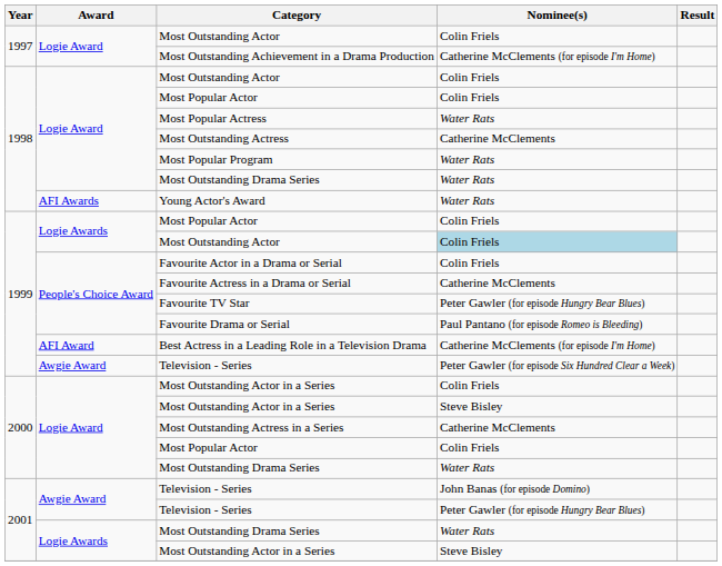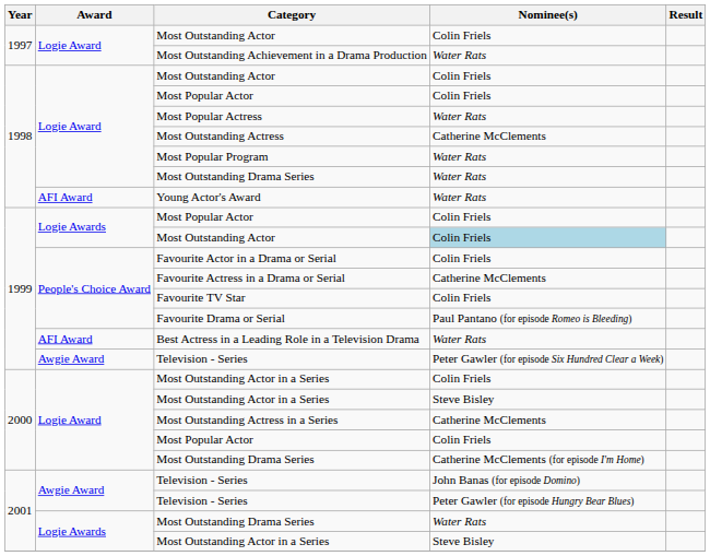 <table class="wikitable" style="font-size: 90%;">
 <tr>
 <th>Year</th>
 <th>Award</th>
 <th>Category</th>
 <th>Nominee(s)</th>
 <th>Result</th>
 </tr>
 <tr>
 <td rowspan=2>1997</td>
 <td rowspan=2><a href='#'>Logie Award</a></td>
 <td>Most Outstanding Actor</td>
 <td>Colin Friels</td>
 <td></td>
 </tr>
 <tr>
 <td>Most Outstanding Achievement in a Drama Production</td>
-<td>Catherine McClements <small>(for episode <em>I'm Home</em>)</small></td>
+<td><em>Water Rats</em></td>
 <td></td>
 </tr>
 <tr>
 <td rowspan=7>1998</td>
 <td rowspan=6><a href='#'>Logie Award</a></td>
 <td>Most Outstanding Actor</td>
 <td>Colin Friels</td>
 <td></td>
 </tr>
 <tr>
 <td>Most Popular Actor</td>
 <td>Colin Friels</td>
 <td></td>
 </tr>
 <tr>
 <td>Most Popular Actress</td>
 <td><em>Water Rats</em></td>
 <td></td>
 </tr>
 <tr>
 <td>Most Outstanding Actress</td>
 <td>Catherine McClements</td>
 <td></td>
 </tr>
 <tr>
 <td>Most Popular Program</td>
 <td><em>Water Rats</em></td>
 <td></td>
 </tr>
 <tr>
 <td>Most Outstanding Drama Series</td>
 <td><em>Water Rats</em></td>
 <td></td>
 </tr>
 <tr>
-<td rowspan=1><a href='#'>AFI Awards</a></td>
+<td rowspan=1><a href='#'>AFI Award</a></td>
 <td>Young Actor's Award</td>
 <td><em>Water Rats</em></td>
 <td></td>
 </tr>
 <tr>
 <td rowspan=8>1999</td>
 <td rowspan=2><a href='#'>Logie Awards</a></td>
 <td>Most Popular Actor</td>
 <td>Colin Friels</td>
 <td></td>
 </tr>
 <tr>
 <td>Most Outstanding Actor</td>
 <td style="background: lightblue;">Colin Friels</td>
 <td></td>
 </tr>
 <tr>
 <td rowspan=4><a href='#'>People's Choice Award</a></td>
 <td>Favourite Actor in a Drama or Serial</td>
 <td>Colin Friels</td>
 <td></td>
 </tr>
 <tr>
 <td>Favourite Actress in a Drama or Serial</td>
 <td>Catherine McClements</td>
 <td></td>
 </tr>
 <tr>
 <td>Favourite TV Star</td>
-<td>Peter Gawler <small>(for episode <em>Hungry Bear Blues</em>)</small></td>
+<td>Colin Friels</td>
 <td></td>
 </tr>
 <tr>
 <td>Favourite Drama or Serial</td>
 <td>Paul Pantano <small>(for episode <em>Romeo is Bleeding</em>)</small></td>
 <td></td>
 </tr>
 <tr>
 <td rowspan=1><a href='#'>AFI Award</a></td>
 <td>Best Actress in a Leading Role in a Television Drama</td>
-<td>Catherine McClements <small>(for episode <em>I'm Home</em>)</small></td>
+<td><em>Water Rats</em></td>
 <td></td>
 </tr>
 <tr>
 <td rowspan=1><a href='#'>Awgie Award</a></td>
 <td>Television - Series</td>
 <td>Peter Gawler <small>(for episode <em>Six Hundred Clear a Week</em>)</small></td>
 <td></td>
 </tr>
 <tr>
 <td rowspan=5>2000</td>
 <td rowspan=5><a href='#'>Logie Award</a></td>
 <td>Most Outstanding Actor in a Series</td>
 <td>Colin Friels</td>
 <td></td>
 </tr>
 <tr>
 <td>Most Outstanding Actor in a Series</td>
 <td>Steve Bisley</td>
 <td></td>
 </tr>
 <tr>
 <td>Most Outstanding Actress in a Series</td>
 <td>Catherine McClements</td>
 <td></td>
 </tr>
 <tr>
 <td>Most Popular Actor</td>
 <td>Colin Friels</td>
 <td></td>
 </tr>
 <tr>
 <td>Most Outstanding Drama Series</td>
-<td><em>Water Rats</em></td>
+<td>Catherine McClements <small>(for episode <em>I'm Home</em>)</small></td>
 <td></td>
 </tr>
 <tr>
 <td rowspan=4>2001</td>
 <td rowspan=2><a href='#'>Awgie Award</a></td>
 <td>Television - Series</td>
 <td>John Banas <small>(for episode <em>Domino</em>)</small></td>
 <td></td>
 </tr>
 <tr>
 <td>Television - Series</td>
 <td>Peter Gawler <small>(for episode <em>Hungry Bear Blues</em>)</small></td>
 <td></td>
 </tr>
 <tr>
 <td rowspan=2><a href='#'>Logie Awards</a></td>
 <td>Most Outstanding Drama Series</td>
 <td><em>Water Rats</em></td>
 <td></td>
 </tr>
 <tr>
 <td>Most Outstanding Actor in a Series</td>
 <td>Steve Bisley</td>
 <td></td>
 </tr>
 <tr>
 </tr>
 </table>
